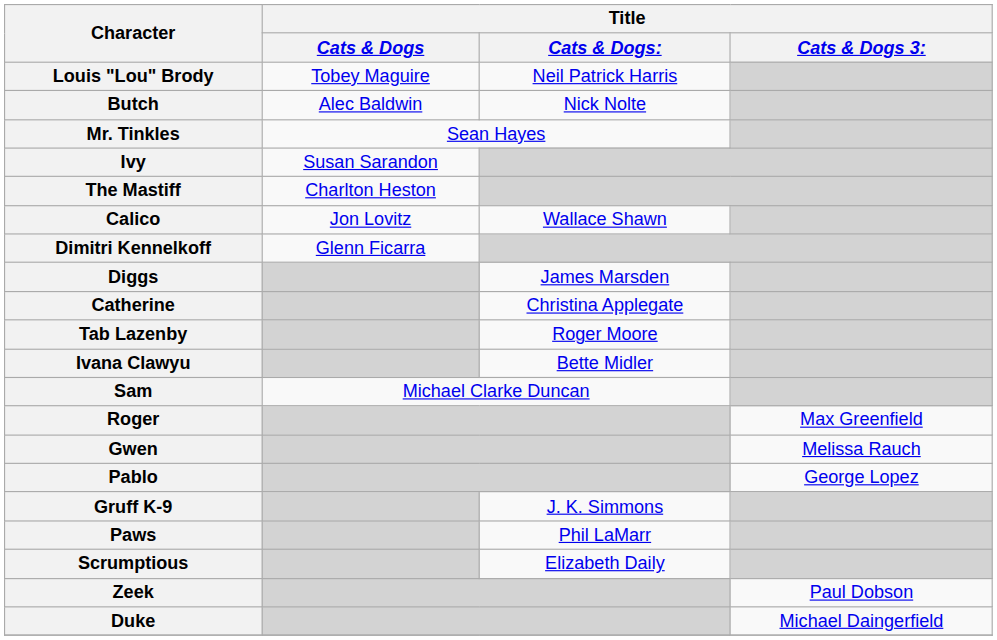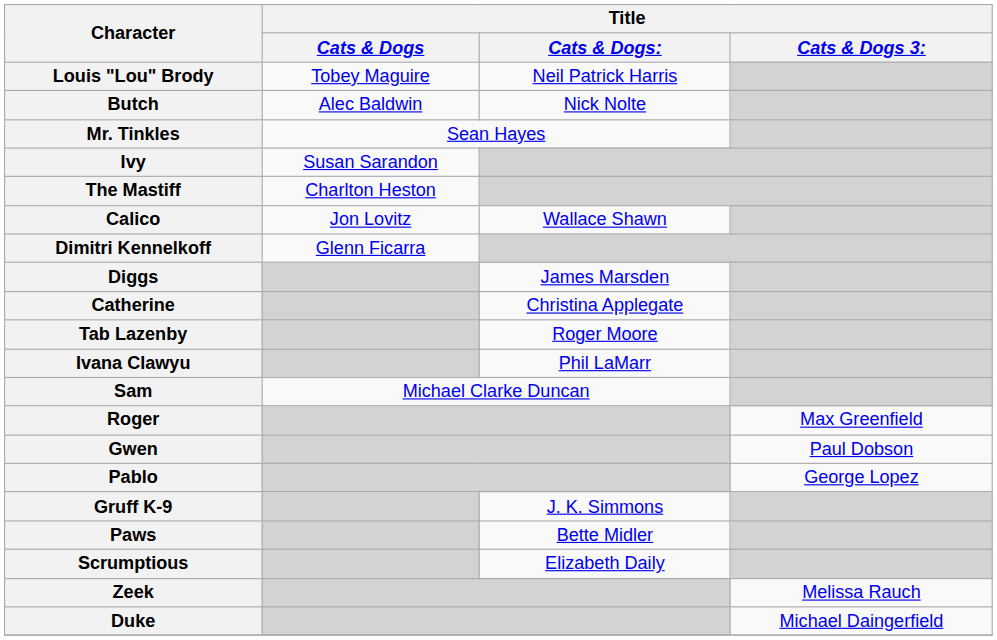 <table class="wikitable" style="text-align:center; width:99%;">
 <tr>
 <th rowspan="2">Character</th>
 <th colspan="6" style="text-align:center;">Title</th>
 </tr>
 <tr>
 <th style="text-align:center;"><em><a href='#'>Cats & Dogs</a></em></th>
 <th style="text-align:center;"><em><a href='#'>Cats & Dogs: <br></a></em></th>
 <th style="text-align:center;"><em><a href='#'>Cats & Dogs 3: <br></a></em></th>
 </tr>
 <tr>
 <th>Louis "Lou" Brody</th>
 <td><a href='#'>Tobey Maguire</a></td>
 <td><a href='#'>Neil Patrick Harris</a></td>
 <td style="background:lightgrey;"></td>
 </tr>
 <tr>
 <th>Butch</th>
 <td><a href='#'>Alec Baldwin</a></td>
 <td><a href='#'>Nick Nolte</a></td>
 <td style="background:lightgrey;"></td>
 </tr>
 <tr>
 <th>Mr. Tinkles</th>
 <td colspan="2"><a href='#'>Sean Hayes</a></td>
 <td style="background:lightgrey;"></td>
 </tr>
 <tr>
 <th>Ivy</th>
 <td><a href='#'>Susan Sarandon</a></td>
 <td colspan="2" style="background:lightgrey;"></td>
 </tr>
 <tr>
 <th>The Mastiff</th>
 <td><a href='#'>Charlton Heston</a></td>
 <td colspan="2" style="background:lightgrey;"></td>
 </tr>
 <tr>
 <th>Calico</th>
 <td><a href='#'>Jon Lovitz</a></td>
 <td><a href='#'>Wallace Shawn</a></td>
 <td style="background:lightgrey;"></td>
 </tr>
 <tr>
 <th>Dimitri Kennelkoff <br></th>
 <td><a href='#'>Glenn Ficarra</a></td>
 <td colspan="2" style="background:lightgrey;"></td>
 </tr>
 <tr>
 <th>Diggs</th>
 <td style="background:lightgrey;"></td>
 <td><a href='#'>James Marsden</a></td>
 <td style="background:lightgrey;"></td>
 </tr>
 <tr>
 <th>Catherine <br></th>
 <td style="background:lightgrey;"></td>
 <td><a href='#'>Christina Applegate</a></td>
 <td style="background:lightgrey;"></td>
 </tr>
 <tr>
 <th>Tab Lazenby</th>
 <td style="background:lightgrey;"></td>
 <td><a href='#'>Roger Moore</a></td>
 <td style="background:lightgrey;"></td>
 </tr>
 <tr>
 <th>Ivana Clawyu<br></th>
 <td style="background:lightgrey;"></td>
-<td><a href='#'>Bette Midler</a></td>
+<td><a href='#'>Phil LaMarr</a></td>
 <td style="background:lightgrey;"></td>
 </tr>
 <tr>
 <th>Sam</th>
 <td colspan="2"><a href='#'>Michael Clarke Duncan</a></td>
 <td style="background:lightgrey;"></td>
 </tr>
 <tr>
 <th>Roger</th>
 <td colspan="2" style="background:lightgrey;"></td>
 <td><a href='#'>Max Greenfield</a></td>
 </tr>
 <tr>
 <th>Gwen</th>
 <td colspan="2" style="background:lightgrey;"></td>
-<td><a href='#'>Melissa Rauch</a></td>
+<td><a href='#'>Paul Dobson</a></td>
 </tr>
 <tr>
 <th>Pablo</th>
 <td colspan="2" style="background:lightgrey;"></td>
 <td><a href='#'>George Lopez</a></td>
 </tr>
 <tr>
 <th>Gruff K-9</th>
 <td style="background:lightgrey;"></td>
 <td><a href='#'>J. K. Simmons</a></td>
 <td style="background:lightgrey;"></td>
 </tr>
 <tr>
 <th>Paws</th>
 <td style="background:lightgrey;"></td>
-<td><a href='#'>Phil LaMarr</a></td>
+<td><a href='#'>Bette Midler</a></td>
 <td style="background:lightgrey;"></td>
 </tr>
 <tr>
 <th>Scrumptious</th>
 <td style="background:lightgrey;"></td>
 <td><a href='#'>Elizabeth Daily</a></td>
 <td style="background:lightgrey;"></td>
 </tr>
 <tr>
 <th>Zeek</th>
 <td colspan="2" style="background:lightgrey;"></td>
-<td><a href='#'>Paul Dobson</a></td>
+<td><a href='#'>Melissa Rauch</a></td>
 </tr>
 <tr>
 <th>Duke</th>
 <td colspan="2" style="background:lightgrey;"></td>
 <td><a href='#'>Michael Daingerfield</a></td>
 </tr>
 <tr>
 </tr>
 </table>
